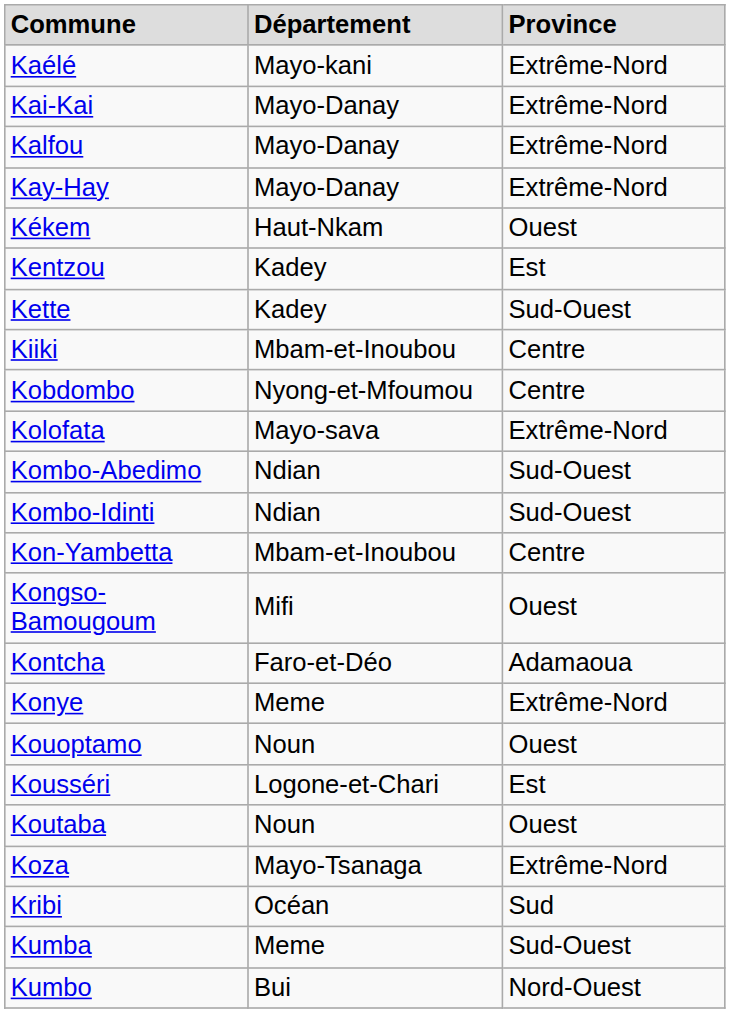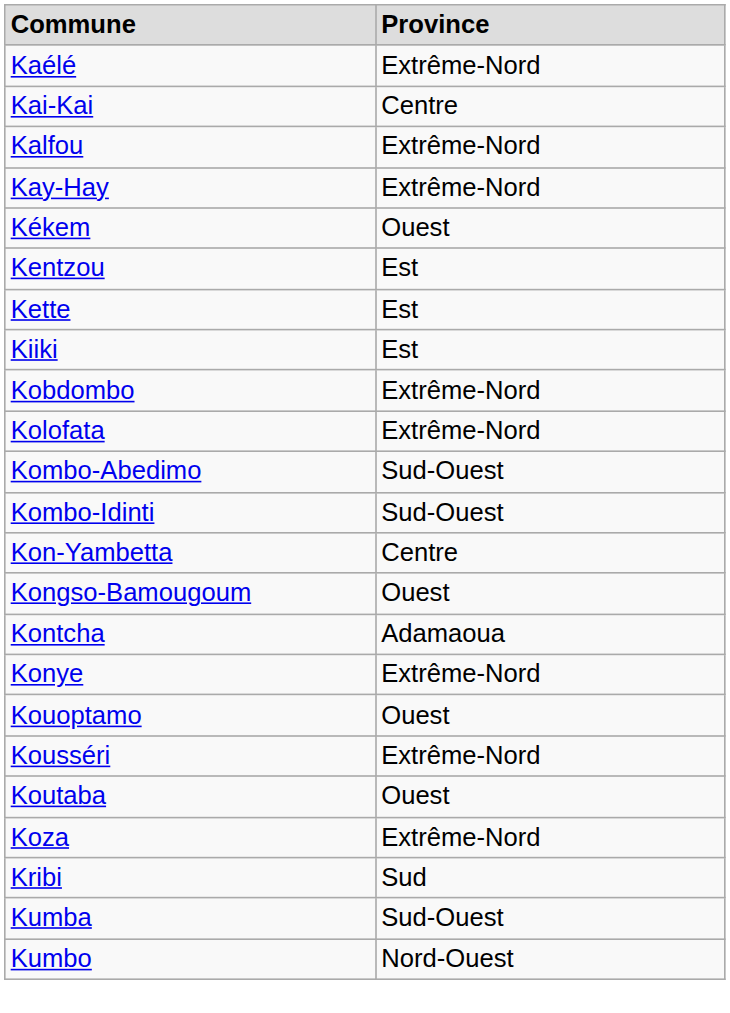 <table class="wikitable" width=51%>
 <tr bgcolor= "#DDDDDD">
 <td width=17%><strong>Commune</strong></td>
-<td width=17%><strong>Département</strong></td>
 <td width=17%><strong>Province</strong></td>
 </tr>
 <tr>
 <td><a href='#'>Kaélé</a></td>
-<td>Mayo-kani</td>
 <td>Extrême-Nord</td>
 </tr>
 <tr>
 <td><a href='#'>Kai-Kai</a></td>
-<td>Mayo-Danay</td>
-<td>Extrême-Nord</td>
+<td>Centre</td>
 </tr>
 <tr>
 <td><a href='#'>Kalfou</a></td>
-<td>Mayo-Danay</td>
 <td>Extrême-Nord</td>
 </tr>
 <tr>
 <td><a href='#'>Kay-Hay</a></td>
-<td>Mayo-Danay</td>
 <td>Extrême-Nord</td>
 </tr>
 <tr>
 <td><a href='#'>Kékem</a></td>
-<td>Haut-Nkam</td>
 <td>Ouest</td>
 </tr>
 <tr>
 <td><a href='#'>Kentzou</a></td>
-<td>Kadey</td>
 <td>Est</td>
 </tr>
 <tr>
 <td><a href='#'>Kette</a></td>
-<td>Kadey</td>
-<td>Sud-Ouest</td>
+<td>Est</td>
 </tr>
 <tr>
 <td><a href='#'>Kiiki</a></td>
-<td>Mbam-et-Inoubou</td>
-<td>Centre</td>
+<td>Est</td>
 </tr>
 <tr>
 <td><a href='#'>Kobdombo</a></td>
-<td>Nyong-et-Mfoumou</td>
-<td>Centre</td>
+<td>Extrême-Nord</td>
 </tr>
 <tr>
 <td><a href='#'>Kolofata</a></td>
-<td>Mayo-sava</td>
 <td>Extrême-Nord</td>
 </tr>
 <tr>
 <td><a href='#'>Kombo-Abedimo</a></td>
-<td>Ndian</td>
 <td>Sud-Ouest</td>
 </tr>
 <tr>
 <td><a href='#'>Kombo-Idinti</a></td>
-<td>Ndian</td>
 <td>Sud-Ouest</td>
 </tr>
 <tr>
 <td><a href='#'>Kon-Yambetta</a></td>
-<td>Mbam-et-Inoubou</td>
 <td>Centre</td>
 </tr>
 <tr>
 <td><a href='#'>Kongso-Bamougoum</a></td>
-<td>Mifi</td>
 <td>Ouest</td>
 </tr>
 <tr>
 <td><a href='#'>Kontcha</a></td>
-<td>Faro-et-Déo</td>
 <td>Adamaoua</td>
 </tr>
 <tr>
 <td><a href='#'>Konye</a></td>
-<td>Meme</td>
 <td>Extrême-Nord</td>
 </tr>
 <tr>
 <td><a href='#'>Kouoptamo</a></td>
-<td>Noun</td>
 <td>Ouest</td>
 </tr>
 <tr>
 <td><a href='#'>Kousséri</a></td>
-<td>Logone-et-Chari</td>
-<td>Est</td>
+<td>Extrême-Nord</td>
 </tr>
 <tr>
 <td><a href='#'>Koutaba</a></td>
-<td>Noun</td>
 <td>Ouest</td>
 </tr>
 <tr>
 <td><a href='#'>Koza</a></td>
-<td>Mayo-Tsanaga</td>
 <td>Extrême-Nord</td>
 </tr>
 <tr>
 <td><a href='#'>Kribi</a></td>
-<td>Océan</td>
 <td>Sud</td>
 </tr>
 <tr>
 <td><a href='#'>Kumba</a></td>
-<td>Meme</td>
 <td>Sud-Ouest</td>
 </tr>
 <tr>
 <td><a href='#'>Kumbo</a></td>
-<td>Bui</td>
 <td>Nord-Ouest</td>
 </tr>
 </table>
